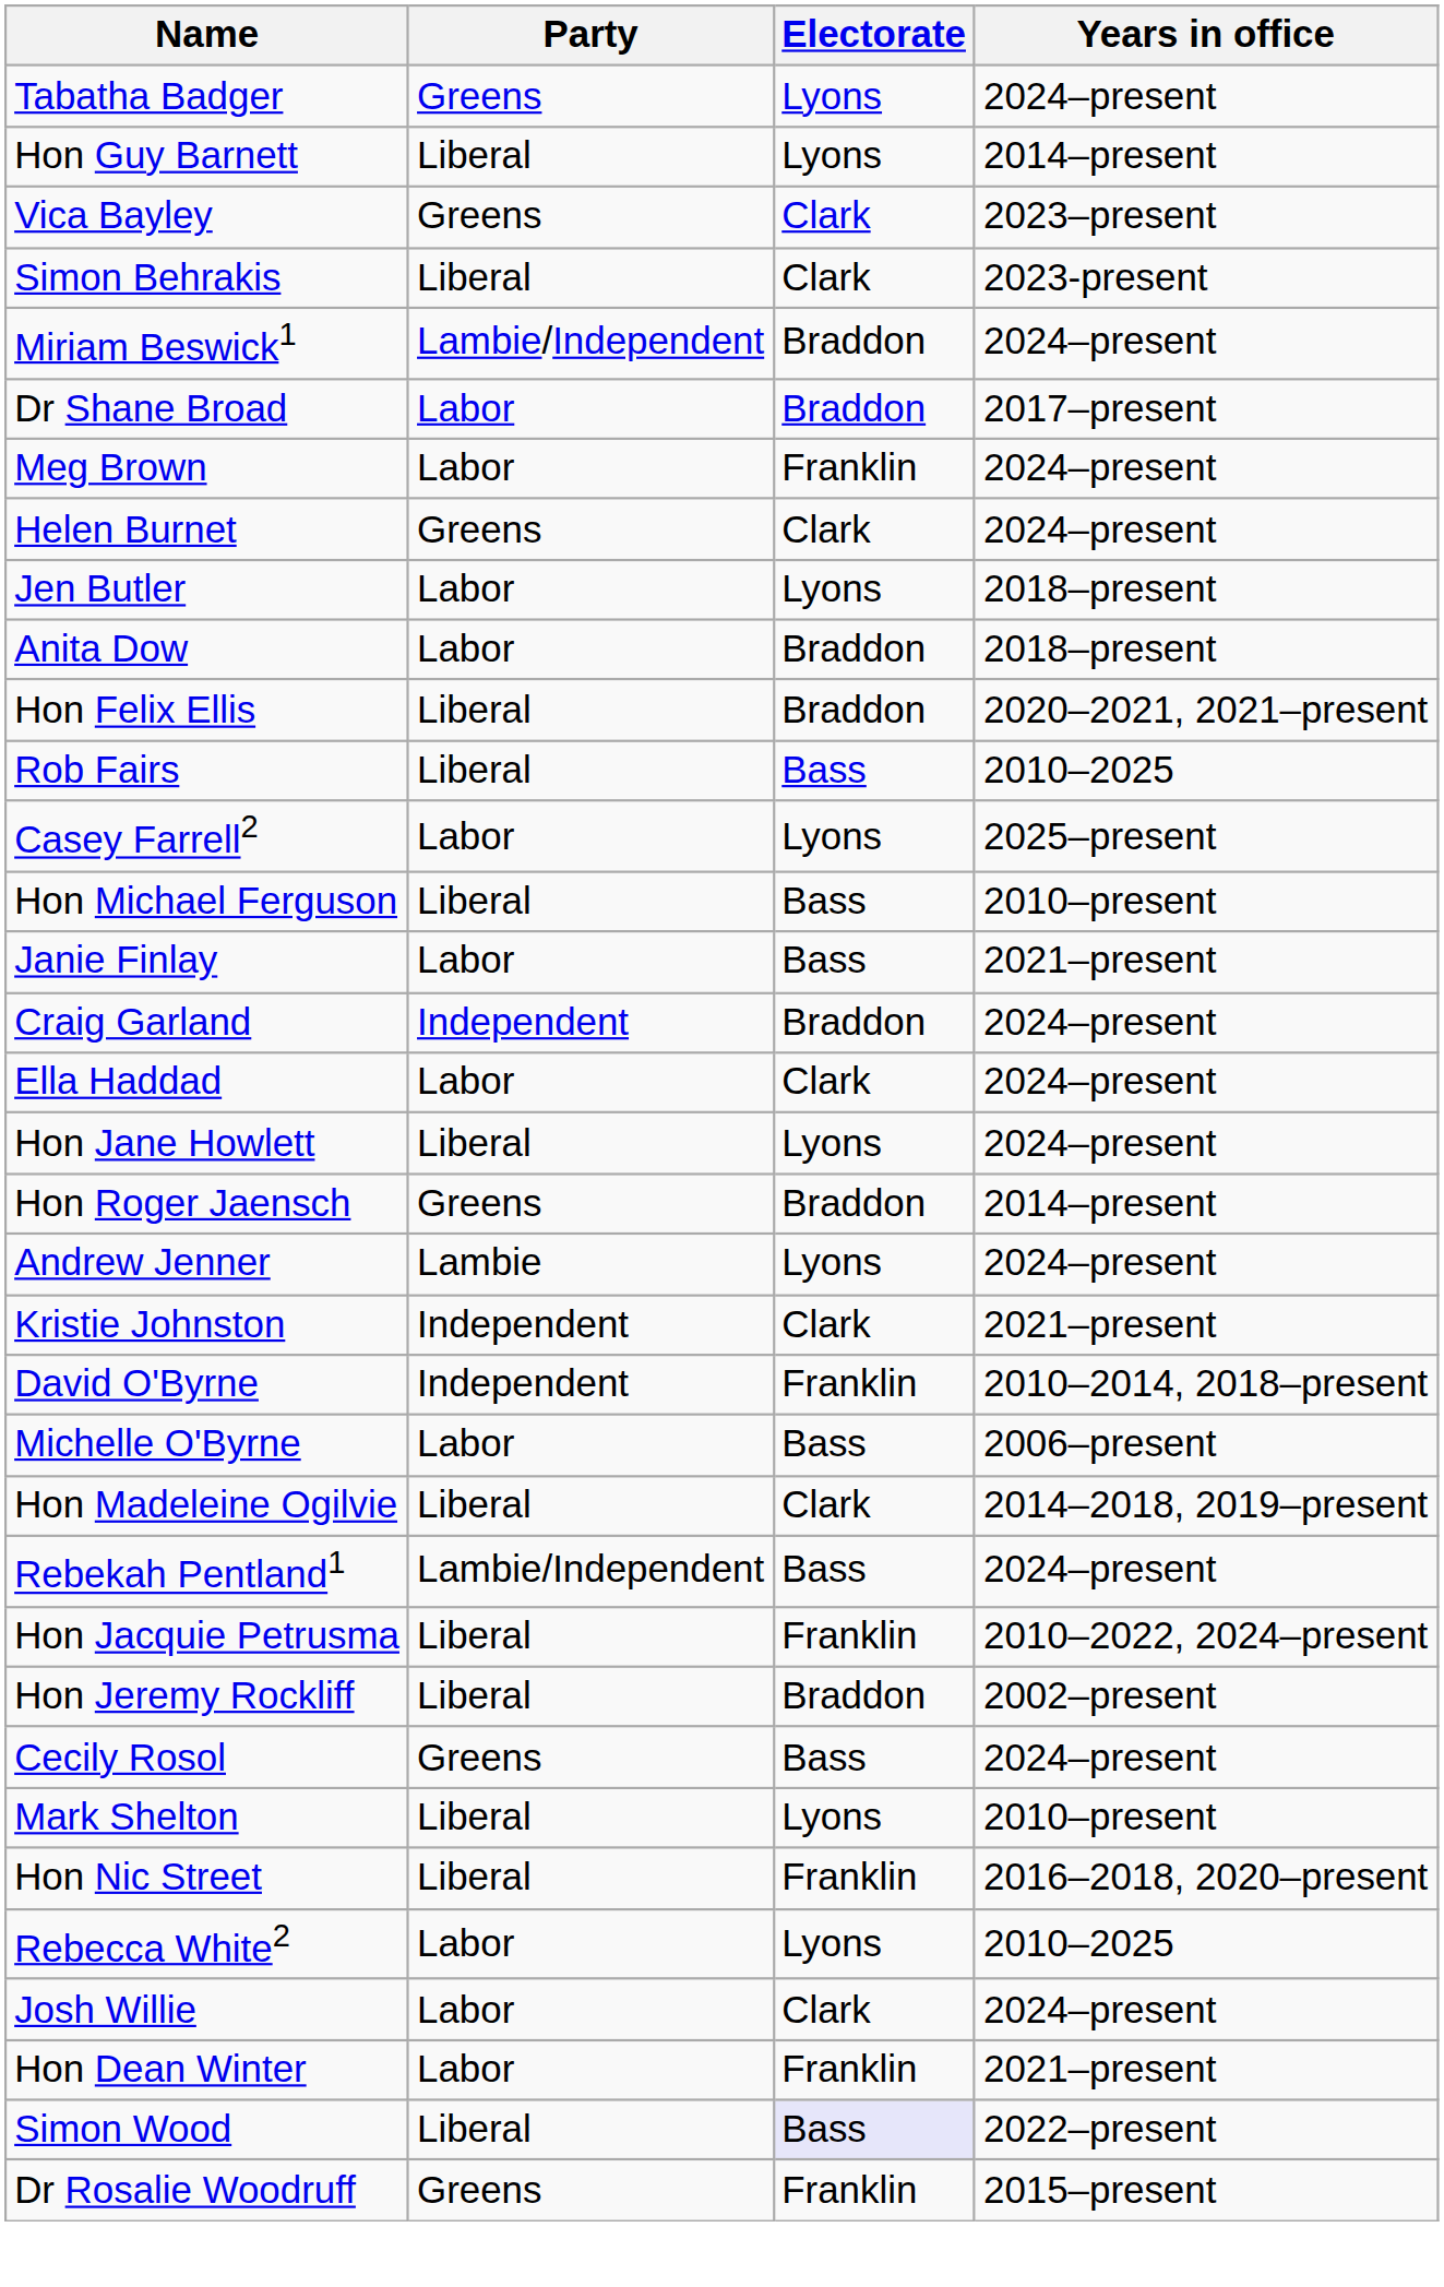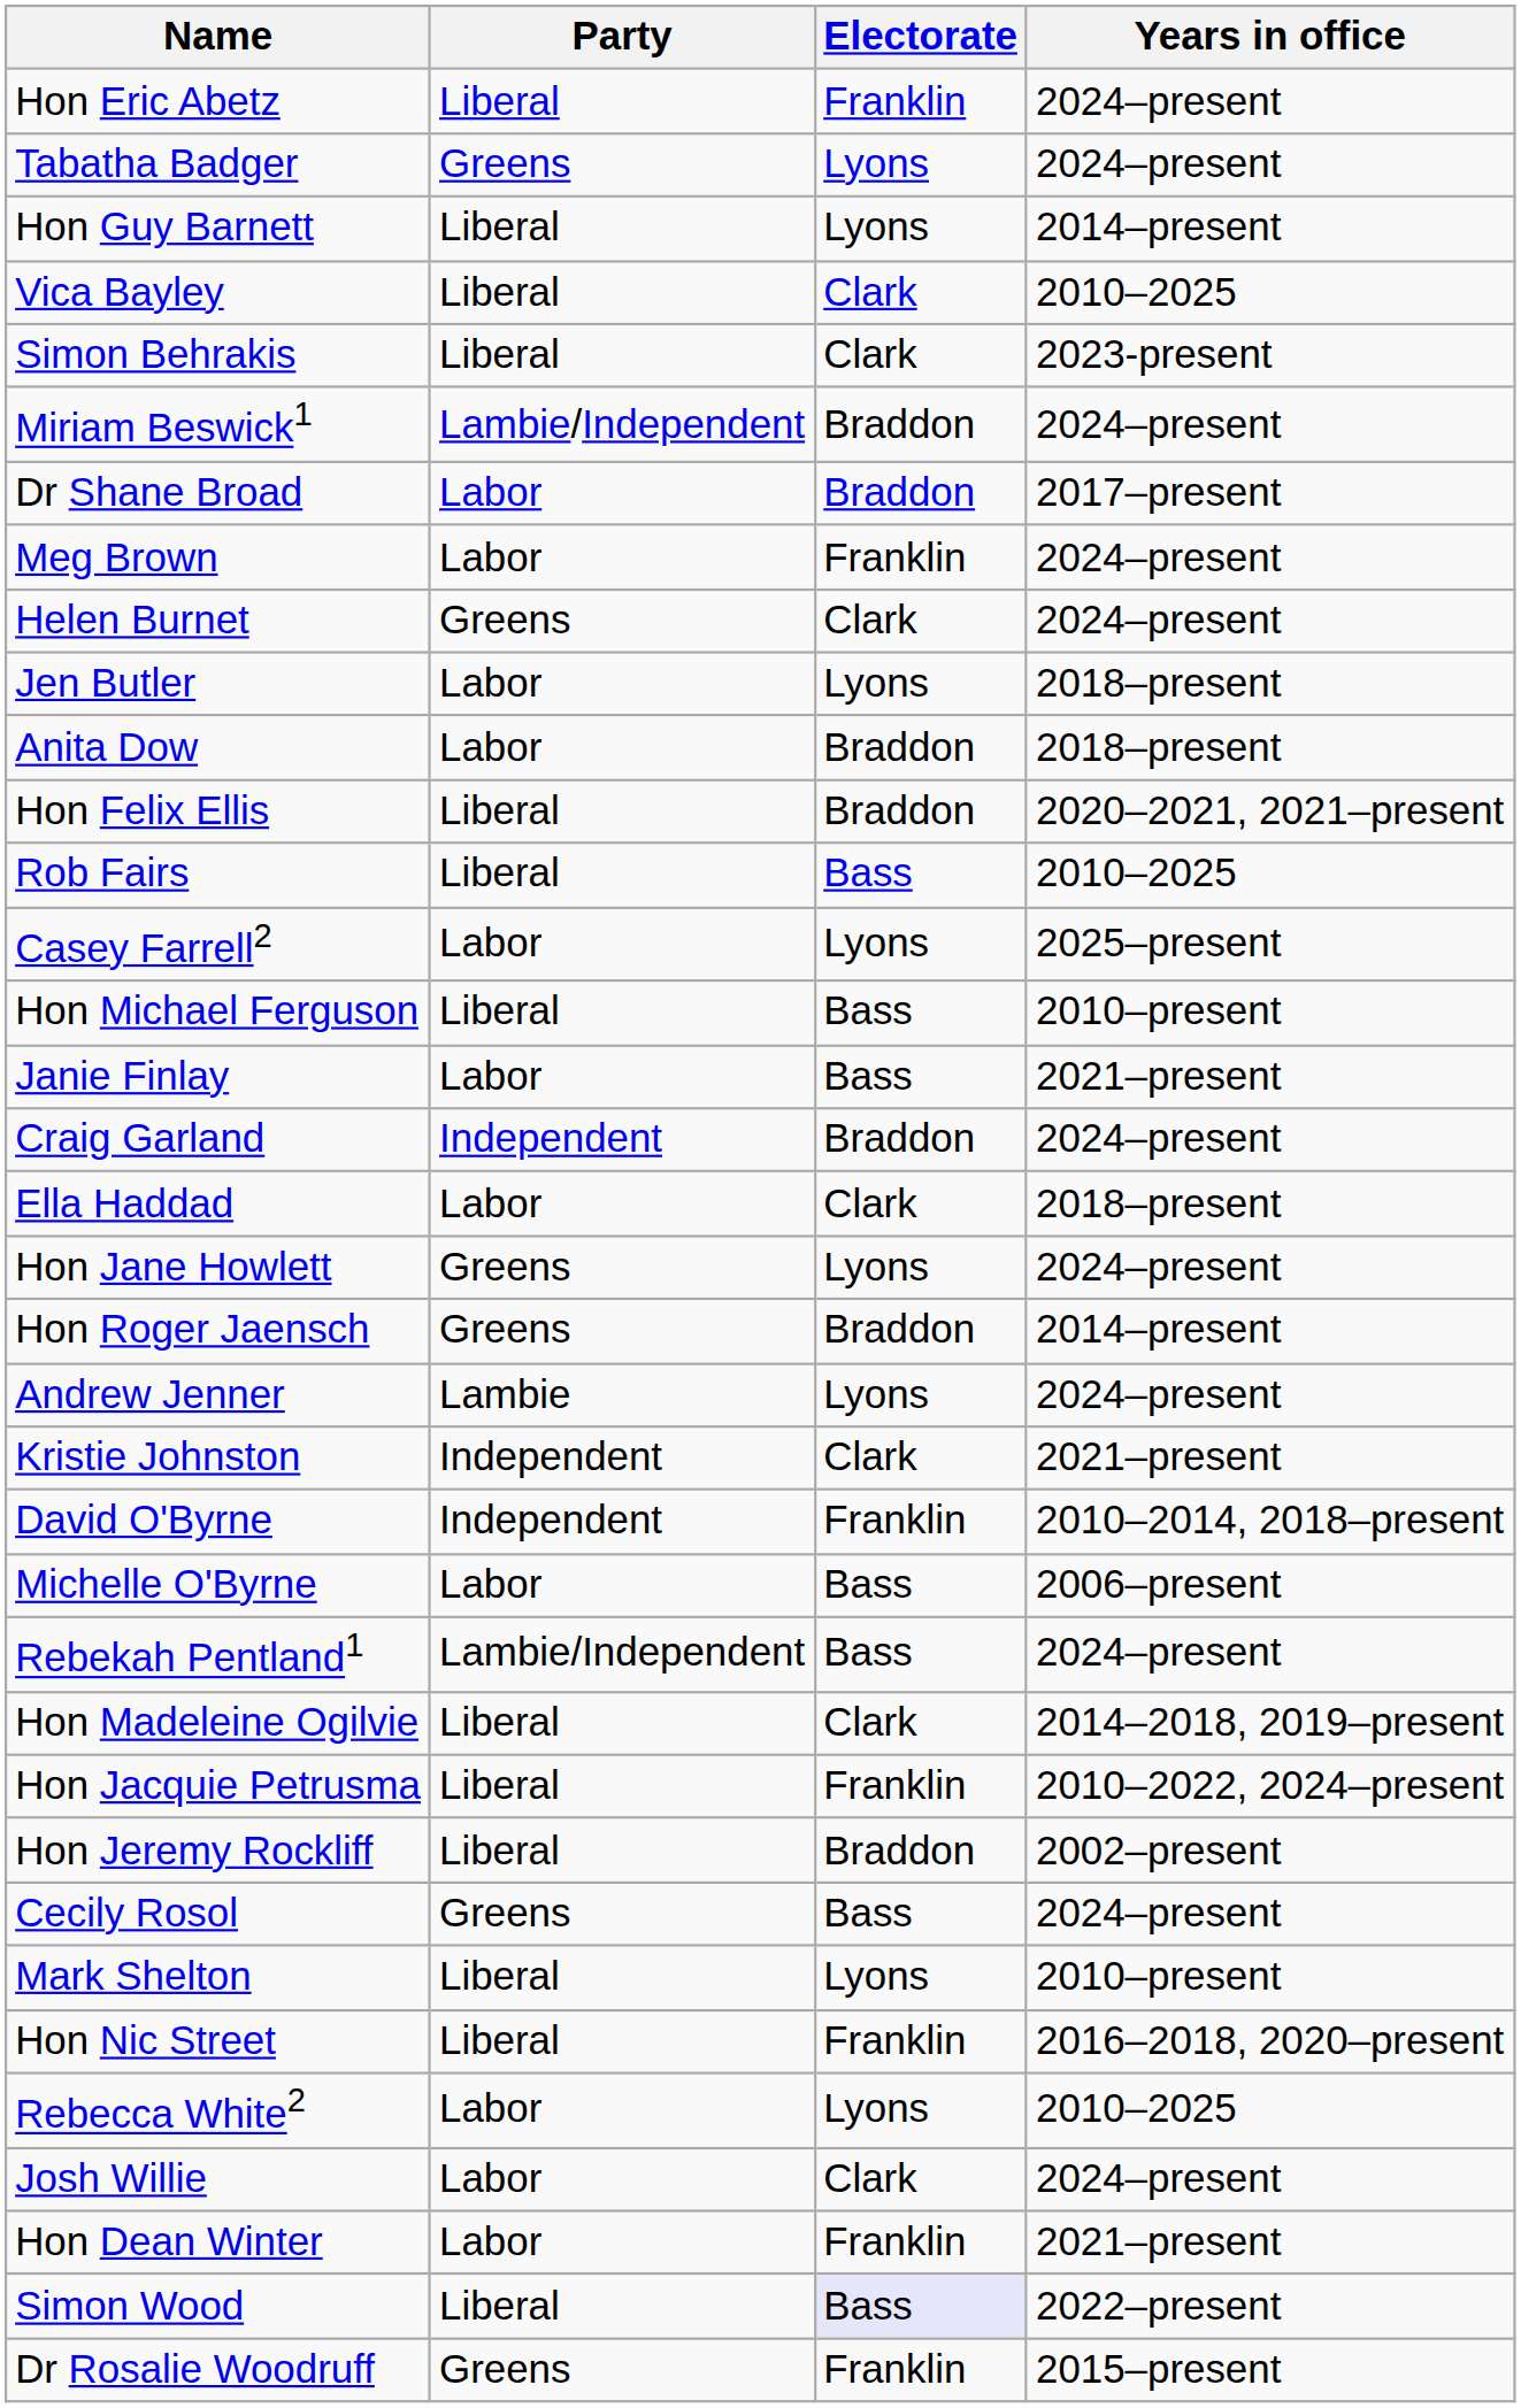 <table class="wikitable sortable">
 <tr>
 <th>Name</th>
 <th>Party</th>
 <th><a href='#'>Electorate</a></th>
 <th>Years in office</th>
+</tr>
+<tr>
+<td>Hon <a href='#'>Eric Abetz</a></td>
+<td><a href='#'>Liberal</a></td>
+<td><a href='#'>Franklin</a></td>
+<td>2024–present</td>
 </tr>
 <tr>
 <td><a href='#'>Tabatha Badger</a></td>
 <td><a href='#'>Greens</a></td>
 <td><a href='#'>Lyons</a></td>
 <td>2024–present</td>
 </tr>
 <tr>
 <td>Hon <a href='#'>Guy Barnett</a></td>
 <td>Liberal</td>
 <td>Lyons</td>
 <td>2014–present</td>
 </tr>
 <tr>
 <td><a href='#'>Vica Bayley</a></td>
-<td>Greens</td>
+<td>Liberal</td>
 <td><a href='#'>Clark</a></td>
-<td>2023–present</td>
+<td>2010–2025</td>
 </tr>
 <tr>
 <td><a href='#'>Simon Behrakis</a></td>
 <td>Liberal</td>
 <td>Clark</td>
 <td>2023-present</td>
 </tr>
 <tr>
 <td><a href='#'>Miriam Beswick</a><sup>1</sup></td>
 <td><a href='#'>Lambie</a>/<a href='#'>Independent</a></td>
 <td>Braddon</td>
 <td>2024–present</td>
 </tr>
 <tr>
 <td>Dr <a href='#'>Shane Broad</a></td>
 <td><a href='#'>Labor</a></td>
 <td><a href='#'>Braddon</a></td>
 <td>2017–present</td>
 </tr>
 <tr>
 <td><a href='#'>Meg Brown</a></td>
 <td>Labor</td>
 <td>Franklin</td>
 <td>2024–present</td>
 </tr>
 <tr>
 <td><a href='#'>Helen Burnet</a></td>
 <td>Greens</td>
 <td>Clark</td>
 <td>2024–present</td>
 </tr>
 <tr>
 <td><a href='#'>Jen Butler</a></td>
 <td>Labor</td>
 <td>Lyons</td>
 <td>2018–present</td>
 </tr>
 <tr>
 <td><a href='#'>Anita Dow</a></td>
 <td>Labor</td>
 <td>Braddon</td>
 <td>2018–present</td>
 </tr>
 <tr>
 <td>Hon <a href='#'>Felix Ellis</a></td>
 <td>Liberal</td>
 <td>Braddon</td>
 <td>2020–2021, 2021–present</td>
 </tr>
 <tr>
 <td><a href='#'>Rob Fairs</a></td>
 <td>Liberal</td>
 <td><a href='#'>Bass</a></td>
 <td>2010–2025</td>
 </tr>
 <tr>
 <td><a href='#'>Casey Farrell</a><sup>2</sup></td>
 <td>Labor</td>
 <td>Lyons</td>
 <td>2025–present</td>
 </tr>
 <tr>
 <td>Hon <a href='#'>Michael Ferguson</a></td>
 <td>Liberal</td>
 <td>Bass</td>
 <td>2010–present</td>
 </tr>
 <tr>
 <td><a href='#'>Janie Finlay</a></td>
 <td>Labor</td>
 <td>Bass</td>
 <td>2021–present</td>
 </tr>
 <tr>
 <td><a href='#'>Craig Garland</a></td>
 <td><a href='#'>Independent</a></td>
 <td>Braddon</td>
 <td>2024–present</td>
 </tr>
 <tr>
 <td><a href='#'>Ella Haddad</a></td>
 <td>Labor</td>
 <td>Clark</td>
-<td>2024–present</td>
+<td>2018–present</td>
 </tr>
 <tr>
 <td>Hon <a href='#'>Jane Howlett</a></td>
-<td>Liberal</td>
+<td>Greens</td>
 <td>Lyons</td>
 <td>2024–present</td>
 </tr>
 <tr>
 <td>Hon <a href='#'>Roger Jaensch</a></td>
 <td>Greens</td>
 <td>Braddon</td>
 <td>2014–present</td>
 </tr>
 <tr>
 <td><a href='#'>Andrew Jenner</a></td>
 <td>Lambie</td>
 <td>Lyons</td>
 <td>2024–present</td>
 </tr>
 <tr>
 <td><a href='#'>Kristie Johnston</a></td>
 <td>Independent</td>
 <td>Clark</td>
 <td>2021–present</td>
 </tr>
 <tr>
 <td><a href='#'>David O'Byrne</a></td>
 <td>Independent</td>
 <td>Franklin</td>
 <td>2010–2014, 2018–present</td>
 </tr>
 <tr>
 <td><a href='#'>Michelle O'Byrne</a></td>
 <td>Labor</td>
 <td>Bass</td>
 <td>2006–present</td>
 </tr>
 <tr>
+<td><a href='#'>Rebekah Pentland</a><sup>1</sup></td>
+<td>Lambie/Independent</td>
+<td>Bass</td>
+<td>2024–present</td>
+</tr>
+<tr>
 <td>Hon <a href='#'>Madeleine Ogilvie</a></td>
 <td>Liberal</td>
 <td>Clark</td>
 <td>2014–2018, 2019–present</td>
-</tr>
-<tr>
-<td><a href='#'>Rebekah Pentland</a><sup>1</sup></td>
-<td>Lambie/Independent</td>
-<td>Bass</td>
-<td>2024–present</td>
 </tr>
 <tr>
 <td>Hon <a href='#'>Jacquie Petrusma</a></td>
 <td>Liberal</td>
 <td>Franklin</td>
 <td>2010–2022, 2024–present</td>
 </tr>
 <tr>
 <td>Hon <a href='#'>Jeremy Rockliff</a></td>
 <td>Liberal</td>
 <td>Braddon</td>
 <td>2002–present</td>
 </tr>
 <tr>
 <td><a href='#'>Cecily Rosol</a></td>
 <td>Greens</td>
 <td>Bass</td>
 <td>2024–present</td>
 </tr>
 <tr>
 <td><a href='#'>Mark Shelton</a></td>
 <td>Liberal</td>
 <td>Lyons</td>
 <td>2010–present</td>
 </tr>
 <tr>
 <td>Hon <a href='#'>Nic Street</a></td>
 <td>Liberal</td>
 <td>Franklin</td>
 <td>2016–2018, 2020–present</td>
 </tr>
 <tr>
 <td><a href='#'>Rebecca White</a><sup>2</sup></td>
 <td>Labor</td>
 <td>Lyons</td>
 <td>2010–2025</td>
 </tr>
 <tr>
 <td><a href='#'>Josh Willie</a></td>
 <td>Labor</td>
 <td>Clark</td>
 <td>2024–present</td>
 </tr>
 <tr>
 <td>Hon <a href='#'>Dean Winter</a></td>
 <td>Labor</td>
 <td>Franklin</td>
 <td>2021–present</td>
 </tr>
 <tr>
 <td><a href='#'>Simon Wood</a></td>
 <td>Liberal</td>
 <td style="background: lavender;">Bass</td>
 <td>2022–present</td>
 </tr>
 <tr>
 <td>Dr <a href='#'>Rosalie Woodruff</a></td>
 <td>Greens</td>
 <td>Franklin</td>
 <td>2015–present</td>
 </tr>
 </table>
